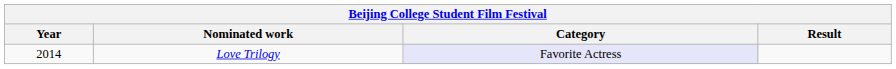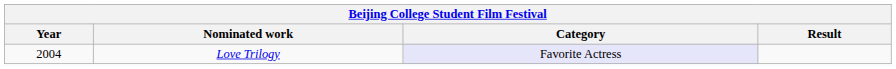 <table width="90%" class="wikitable">
 <tr>
 <th colspan="4" align="center"><a href='#'>Beijing College Student Film Festival</a></th>
 </tr>
 <tr>
 <th width="10%">Year</th>
 <th width="35%">Nominated work</th>
 <th width="40%">Category</th>
 <th width="15%">Result</th>
 </tr>
 <tr>
-<td align="center">2014</td>
+<td align="center">2004</td>
 <td align="center"><em><a href='#'>Love Trilogy</a></em></td>
 <td align="center" style="background: lavender;">Favorite Actress</td>
 <td></td>
 </tr>
 </table>
